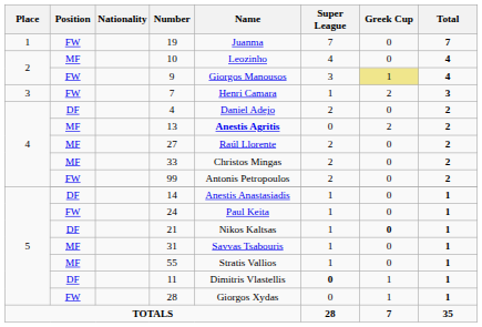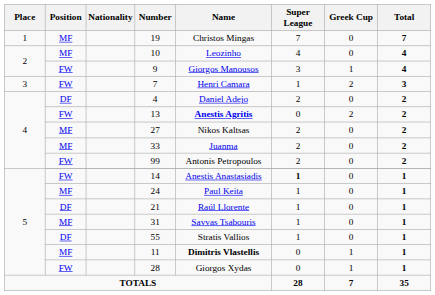 <table class="wikitable" style="font-size: 95%; text-align: center;">
 <tr>
 <th width=060>Place</th>
 <th width=060>Position</th>
 <th width=060>Nationality</th>
 <th width=060>Number</th>
 <th width=150>Name</th>
 <th width=080>Super League</th>
 <th width=080>Greek Cup</th>
 <th width=080><strong>Total</strong></th>
 </tr>
 <tr>
 <td>1</td>
-<td><a href='#'>FW</a></td>
+<td><a href='#'>MF</a></td>
 <td></td>
 <td>19</td>
-<td><a href='#'>Juanma</a></td>
+<td>Christos Mingas</td>
 <td>7</td>
 <td>0</td>
 <td><strong>7</strong></td>
 </tr>
 <tr>
 <td rowspan="2">2</td>
 <td><a href='#'>MF</a></td>
 <td></td>
 <td>10</td>
 <td><a href='#'>Leozinho</a></td>
 <td>4</td>
 <td>0</td>
 <td><strong>4</strong></td>
 </tr>
 <tr>
 <td><a href='#'>FW</a></td>
 <td></td>
 <td>9</td>
 <td><a href='#'>Giorgos Manousos</a></td>
 <td>3</td>
-<td style="background: khaki;">1</td>
+<td>1</td>
 <td><strong>4</strong></td>
 </tr>
 <tr>
 <td>3</td>
 <td><a href='#'>FW</a></td>
 <td></td>
 <td>7</td>
 <td><a href='#'>Henri Camara</a></td>
 <td>1</td>
 <td>2</td>
 <td><strong>3</strong></td>
 </tr>
 <tr>
 <td rowspan="5">4</td>
 <td><a href='#'>DF</a></td>
 <td></td>
 <td>4</td>
 <td><a href='#'>Daniel Adejo</a></td>
 <td>2</td>
 <td>0</td>
 <td><strong>2</strong></td>
 </tr>
 <tr>
-<td><a href='#'>MF</a></td>
+<td><a href='#'>FW</a></td>
 <td></td>
 <td>13</td>
 <td><strong><a href='#'>Anestis Agritis</a></strong></td>
 <td>0</td>
 <td>2</td>
 <td><strong>2</strong></td>
 </tr>
 <tr>
 <td><a href='#'>MF</a></td>
 <td></td>
 <td>27</td>
-<td><a href='#'>Raúl Llorente</a></td>
+<td>Nikos Kaltsas</td>
 <td>2</td>
 <td>0</td>
 <td><strong>2</strong></td>
 </tr>
 <tr>
 <td><a href='#'>MF</a></td>
 <td></td>
 <td>33</td>
-<td>Christos Mingas</td>
+<td><a href='#'>Juanma</a></td>
 <td>2</td>
 <td>0</td>
 <td><strong>2</strong></td>
 </tr>
 <tr>
 <td><a href='#'>FW</a></td>
 <td></td>
 <td>99</td>
 <td>Antonis Petropoulos</td>
 <td>2</td>
 <td>0</td>
 <td><strong>2</strong></td>
 </tr>
 <tr>
 <td rowspan="8">5</td>
 </tr>
 <tr>
-<td><a href='#'>DF</a></td>
+<td><a href='#'>FW</a></td>
 <td></td>
 <td>14</td>
 <td><a href='#'>Anestis Anastasiadis</a></td>
-<td>1</td>
+<td><strong>1</strong></td>
 <td>0</td>
 <td><strong>1</strong></td>
 </tr>
 <tr>
-<td><a href='#'>FW</a></td>
+<td><a href='#'>MF</a></td>
 <td></td>
 <td>24</td>
 <td><a href='#'>Paul Keita</a></td>
 <td>1</td>
 <td>0</td>
 <td><strong>1</strong></td>
 </tr>
 <tr>
 <td><a href='#'>DF</a></td>
 <td></td>
 <td>21</td>
-<td>Nikos Kaltsas</td>
+<td><a href='#'>Raúl Llorente</a></td>
 <td>1</td>
-<td><strong>0</strong></td>
+<td>0</td>
 <td><strong>1</strong></td>
 </tr>
 <tr>
 <td><a href='#'>MF</a></td>
 <td></td>
 <td>31</td>
 <td><a href='#'>Savvas Tsabouris</a></td>
 <td>1</td>
 <td>0</td>
 <td><strong>1</strong></td>
 </tr>
 <tr>
-<td><a href='#'>MF</a></td>
+<td><a href='#'>DF</a></td>
 <td></td>
 <td>55</td>
 <td>Stratis Vallios</td>
 <td>1</td>
 <td>0</td>
 <td><strong>1</strong></td>
 </tr>
 <tr>
-<td><a href='#'>DF</a></td>
+<td><a href='#'>MF</a></td>
 <td></td>
 <td>11</td>
-<td>Dimitris Vlastellis</td>
-<td><strong>0</strong></td>
+<td><strong>Dimitris Vlastellis</strong></td>
+<td>0</td>
 <td>1</td>
 <td><strong>1</strong></td>
 </tr>
 <tr>
 <td><a href='#'>FW</a></td>
 <td></td>
 <td>28</td>
 <td>Giorgos Xydas</td>
 <td>0</td>
 <td>1</td>
 <td><strong>1</strong></td>
 </tr>
 <tr>
 <td colspan="5"><strong>TOTALS</strong></td>
 <td><strong>28</strong></td>
 <td><strong>7</strong></td>
 <td><strong>35</strong></td>
 </tr>
 </table>
